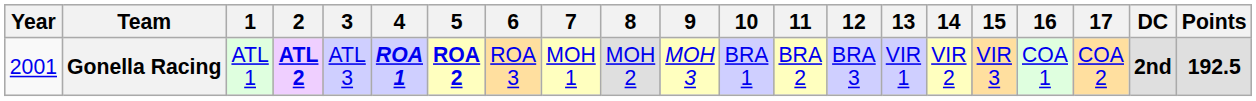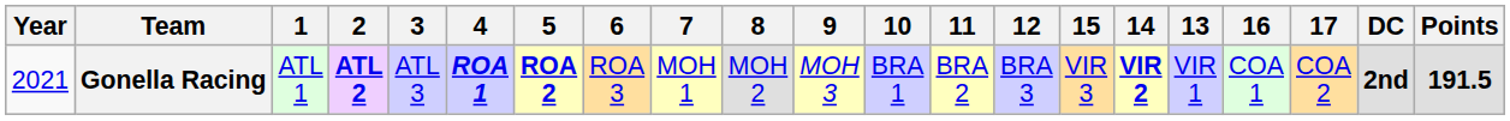 <table class="wikitable" style="text-align:center; font-size:85%">
 <tr>
 <th>Year</th>
 <th>Team</th>
 <th>1</th>
 <th>2</th>
 <th>3</th>
 <th>4</th>
 <th>5</th>
 <th>6</th>
 <th>7</th>
 <th>8</th>
 <th>9</th>
 <th>10</th>
 <th>11</th>
 <th>12</th>
+<th>15</th>
+<th>14</th>
 <th>13</th>
-<th>14</th>
-<th>15</th>
 <th>16</th>
 <th>17</th>
 <th>DC</th>
 <th>Points</th>
 </tr>
 <tr>
-<td><a href='#'>2001</a></td>
+<td><a href='#'>2021</a></td>
 <th nowrap>Gonella Racing</th>
 <td style="background:#DFFFDF;"><a href='#'>ATL<br>1</a><br></td>
 <td style="background:#EFCFFF;"><strong><a href='#'>ATL<br>2</a><br></strong></td>
 <td style="background:#CFCFFF;"><a href='#'>ATL<br>3</a><br></td>
 <td style="background:#CFCFFF;"><strong><em><a href='#'>ROA<br>1</a></em></strong><br></td>
 <td style="background:#FFFFBF;"><strong><a href='#'>ROA<br>2</a></strong><br></td>
 <td style="background:#FFDF9F;"><a href='#'>ROA<br>3</a><br></td>
 <td style="background:#FFFFBF;"><a href='#'>MOH<br>1</a><br></td>
 <td style="background:#DFDFDF;"><a href='#'>MOH<br>2</a><br></td>
 <td style="background:#FFFFBF;"><em><a href='#'>MOH<br>3</a></em><br></td>
 <td style="background:#CFCFFF;"><a href='#'>BRA<br>1</a><br></td>
 <td style="background:#FFFFBF;"><a href='#'>BRA<br>2</a><br></td>
 <td style="background:#CFCFFF;"><a href='#'>BRA<br>3</a><br></td>
+<td style="background:#FFDF9F;"><a href='#'>VIR<br>3</a><br></td>
+<td style="background:#FFFFBF;"><strong><a href='#'>VIR<br>2</a><br></strong></td>
 <td style="background:#CFCFFF;"><a href='#'>VIR<br>1</a><br></td>
-<td style="background:#FFFFBF;"><a href='#'>VIR<br>2</a><br></td>
-<td style="background:#FFDF9F;"><a href='#'>VIR<br>3</a><br></td>
 <td style="background:#DFFFDF;"><a href='#'>COA<br>1</a><br></td>
 <td style="background:#FFDF9F;"><a href='#'>COA<br>2</a><br></td>
 <th style="background:#DFDFDF">2nd</th>
-<th style="background:#DFDFDF">192.5</th>
+<th style="background:#DFDFDF">191.5</th>
 </tr>
 </table>
